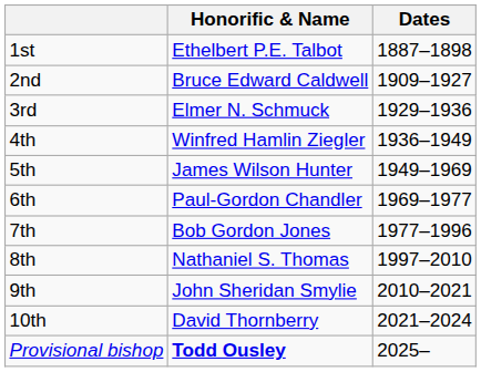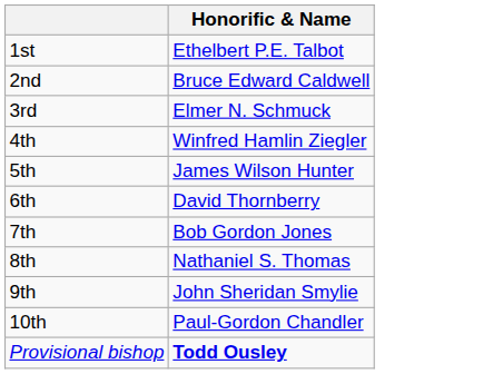 <table class="wikitable">
 <tr>
 <th></th>
 <th>Honorific & Name</th>
-<th>Dates</th>
 </tr>
 <tr>
 <td>1st</td>
 <td><a href='#'>Ethelbert P.E. Talbot</a></td>
-<td>1887–1898</td>
 </tr>
 <tr>
 <td>2nd</td>
 <td><a href='#'>Bruce Edward Caldwell</a></td>
-<td>1909–1927</td>
 </tr>
 <tr>
 <td>3rd</td>
 <td><a href='#'>Elmer N. Schmuck</a></td>
-<td>1929–1936</td>
 </tr>
 <tr>
 <td>4th</td>
 <td><a href='#'>Winfred Hamlin Ziegler</a></td>
-<td>1936–1949</td>
 </tr>
 <tr>
 <td>5th</td>
 <td><a href='#'>James Wilson Hunter</a></td>
-<td>1949–1969</td>
 </tr>
 <tr>
 <td>6th</td>
-<td><a href='#'>Paul-Gordon Chandler</a></td>
-<td>1969–1977</td>
+<td><a href='#'>David Thornberry</a></td>
 </tr>
 <tr>
 <td>7th</td>
 <td><a href='#'>Bob Gordon Jones</a></td>
-<td>1977–1996</td>
 </tr>
 <tr>
 <td>8th</td>
 <td><a href='#'>Nathaniel S. Thomas</a></td>
-<td>1997–2010</td>
 </tr>
 <tr>
 <td>9th</td>
 <td><a href='#'>John Sheridan Smylie</a></td>
-<td>2010–2021</td>
 </tr>
 <tr>
 <td>10th</td>
-<td><a href='#'>David Thornberry</a></td>
-<td>2021–2024</td>
+<td><a href='#'>Paul-Gordon Chandler</a></td>
 </tr>
 <tr>
 <td><em><a href='#'>Provisional bishop</a></em></td>
 <td><strong><a href='#'>Todd Ousley</a></strong></td>
-<td>2025–</td>
 </tr>
 </table>
